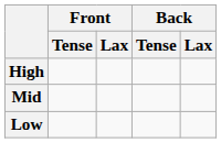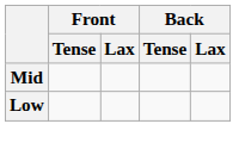 <table class="wikitable" style="text-align:center">
 <tr>
 <th rowspan=2></th>
 <th colspan=2>Front</th>
 <th colspan=2>Back</th>
 </tr>
 <tr>
 <th>Tense</th>
 <th>Lax</th>
 <th>Tense</th>
 <th>Lax</th>
-</tr>
-<tr>
-<th>High</th>
-<td> </td>
-<td> </td>
-<td> </td>
-<td> </td>
 </tr>
 <tr>
 <th>Mid</th>
 <td> </td>
 <td> </td>
 <td> </td>
 <td> </td>
 </tr>
 <tr>
 <th>Low</th>
 <td> </td>
 <td> </td>
 <td></td>
 <td> </td>
 </tr>
 </table>
